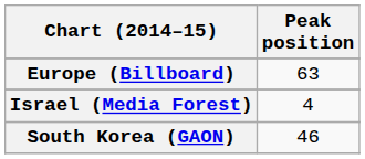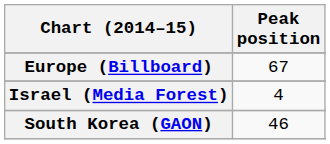 <table class="wikitable plainrowheaders sortable" style="text-align:center;">
 <tr>
 <th scope="col">Chart (2014–15)</th>
 <th scope="col">Peak<br>position</th>
 </tr>
 <tr>
 </tr>
 <tr>
 </tr>
 <tr>
 </tr>
 <tr>
 </tr>
 <tr>
 <th scope="row">Europe (<a href='#'>Billboard</a>)</th>
-<td>63</td>
+<td>67</td>
 </tr>
 <tr>
 </tr>
 <tr>
 </tr>
 <tr>
 </tr>
 <tr>
 <th scope="row">Israel (<a href='#'>Media Forest</a>)</th>
 <td>4</td>
 </tr>
 <tr>
 </tr>
 <tr>
 </tr>
 <tr>
 <th scope="row">South Korea (<a href='#'>GAON</a>)</th>
 <td>46</td>
 </tr>
 <tr>
 </tr>
 <tr>
 </tr>
 <tr>
 </tr>
 <tr>
 </tr>
 <tr>
 </tr>
 <tr>
 </tr>
 <tr>
 </tr>
 <tr>
 </tr>
 <tr>
 </tr>
 </table>
